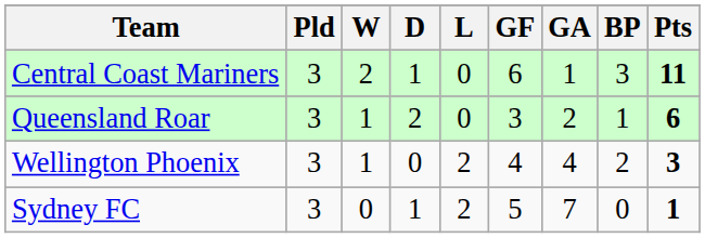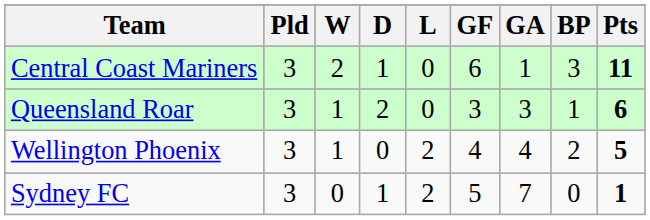 <table class="wikitable" style="text-align: center;">
 <tr>
 </tr>
 <tr>
 <th width=150>Team</th>
 <th width=20>Pld</th>
 <th width=20>W</th>
 <th width=20>D</th>
 <th width=20>L</th>
 <th width=20>GF</th>
 <th width=20>GA</th>
 <th width=20>BP</th>
 <th width=20>Pts</th>
 </tr>
 <tr style="background:#cfc;">
 <td style="text-align:left;"><a href='#'>Central Coast Mariners</a></td>
 <td>3</td>
 <td>2</td>
 <td>1</td>
 <td>0</td>
 <td>6</td>
 <td>1</td>
 <td>3</td>
 <td><strong>11</strong></td>
 </tr>
 <tr style="background:#cfc;">
 <td style="text-align:left;"><a href='#'>Queensland Roar</a></td>
 <td>3</td>
 <td>1</td>
 <td>2</td>
 <td>0</td>
 <td>3</td>
-<td>2</td>
+<td>3</td>
 <td>1</td>
 <td><strong>6</strong></td>
 </tr>
 <tr>
 <td style="text-align:left;"><a href='#'>Wellington Phoenix</a></td>
 <td>3</td>
 <td>1</td>
 <td>0</td>
 <td>2</td>
 <td>4</td>
 <td>4</td>
 <td>2</td>
-<td><strong>3</strong></td>
+<td><strong>5</strong></td>
 </tr>
 <tr>
 <td style="text-align:left;"><a href='#'>Sydney FC</a></td>
 <td>3</td>
 <td>0</td>
 <td>1</td>
 <td>2</td>
 <td>5</td>
 <td>7</td>
 <td>0</td>
 <td><strong>1</strong></td>
 </tr>
 </table>
